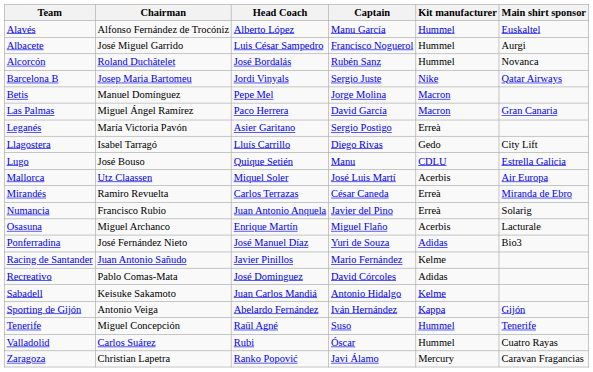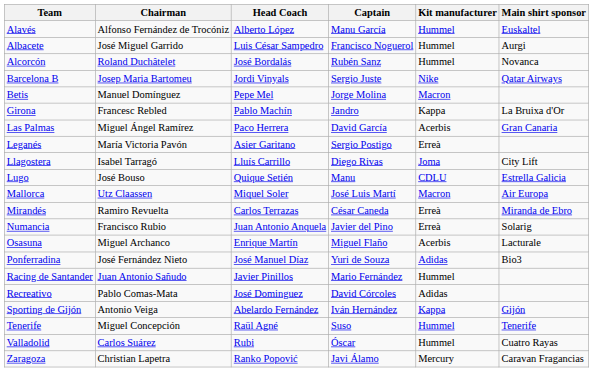 <table class="wikitable sortable" style="text-align: left;">
 <tr>
 <th>Team</th>
 <th>Chairman</th>
 <th>Head Coach</th>
 <th>Captain</th>
 <th>Kit manufacturer</th>
 <th>Main shirt sponsor</th>
 </tr>
 <tr>
 <td><a href='#'>Alavés</a></td>
 <td> Alfonso Fernández de Trocóniz</td>
 <td> <a href='#'>Alberto López</a></td>
 <td> <a href='#'>Manu García</a></td>
 <td><a href='#'>Hummel</a></td>
 <td><a href='#'>Euskaltel</a></td>
 </tr>
 <tr>
 <td><a href='#'>Albacete</a></td>
 <td> José Miguel Garrido</td>
 <td> <a href='#'>Luis César Sampedro</a></td>
 <td> <a href='#'>Francisco Noguerol</a></td>
 <td>Hummel</td>
 <td>Aurgi</td>
 </tr>
 <tr>
 <td><a href='#'>Alcorcón</a></td>
 <td> <a href='#'>Roland Duchâtelet</a></td>
 <td> <a href='#'>José Bordalás</a></td>
 <td> <a href='#'>Rubén Sanz</a></td>
 <td>Hummel</td>
 <td>Novanca</td>
 </tr>
 <tr>
 <td><a href='#'>Barcelona B</a></td>
 <td> <a href='#'>Josep Maria Bartomeu</a></td>
 <td> <a href='#'>Jordi Vinyals</a></td>
 <td> <a href='#'>Sergio Juste</a></td>
 <td><a href='#'>Nike</a></td>
 <td><a href='#'>Qatar Airways</a></td>
 </tr>
 <tr>
 <td><a href='#'>Betis</a></td>
 <td> Manuel Domínguez</td>
 <td> <a href='#'>Pepe Mel</a></td>
 <td> <a href='#'>Jorge Molina</a></td>
 <td><a href='#'>Macron</a></td>
 <td></td>
 </tr>
 <tr>
+<td><a href='#'>Girona</a></td>
+<td> Francesc Rebled</td>
+<td> <a href='#'>Pablo Machín</a></td>
+<td> <a href='#'>Jandro</a></td>
+<td>Kappa</td>
+<td>La Bruixa d'Or</td>
+</tr>
+<tr>
 <td><a href='#'>Las Palmas</a></td>
 <td> Miguel Ángel Ramírez</td>
 <td> <a href='#'>Paco Herrera</a></td>
 <td> <a href='#'>David García</a></td>
-<td><a href='#'>Macron</a></td>
+<td>Acerbis</td>
 <td><a href='#'>Gran Canaria</a></td>
 </tr>
 <tr>
 <td><a href='#'>Leganés</a></td>
 <td> María Victoria Pavón</td>
 <td> <a href='#'>Asier Garitano</a></td>
 <td> <a href='#'>Sergio Postigo</a></td>
 <td>Erreà</td>
 <td></td>
 </tr>
 <tr>
 <td><a href='#'>Llagostera</a></td>
 <td> Isabel Tarragó</td>
 <td> <a href='#'>Lluís Carrillo</a></td>
 <td> <a href='#'>Diego Rivas</a></td>
-<td>Gedo</td>
+<td><a href='#'>Joma</a></td>
 <td>City Lift</td>
 </tr>
 <tr>
 <td><a href='#'>Lugo</a></td>
 <td> José Bouso</td>
 <td> <a href='#'>Quique Setién</a></td>
 <td> <a href='#'>Manu</a></td>
 <td><a href='#'>CDLU</a></td>
 <td><a href='#'>Estrella Galicia</a></td>
 </tr>
 <tr>
 <td><a href='#'>Mallorca</a></td>
 <td> <a href='#'>Utz Claassen</a></td>
 <td> <a href='#'>Miquel Soler</a></td>
 <td> <a href='#'>José Luis Martí</a></td>
-<td>Acerbis</td>
+<td><a href='#'>Macron</a></td>
 <td><a href='#'>Air Europa</a></td>
 </tr>
 <tr>
 <td><a href='#'>Mirandés</a></td>
 <td> Ramiro Revuelta</td>
 <td> <a href='#'>Carlos Terrazas</a></td>
 <td> <a href='#'>César Caneda</a></td>
 <td>Erreà</td>
 <td><a href='#'>Miranda de Ebro</a></td>
 </tr>
 <tr>
 <td><a href='#'>Numancia</a></td>
 <td> Francisco Rubio</td>
 <td> <a href='#'>Juan Antonio Anquela</a></td>
 <td> <a href='#'>Javier del Pino</a></td>
 <td>Erreà</td>
 <td>Solarig</td>
 </tr>
 <tr>
 <td><a href='#'>Osasuna</a></td>
 <td> Miguel Archanco</td>
 <td> <a href='#'>Enrique Martín</a></td>
 <td> <a href='#'>Miguel Flaño</a></td>
 <td>Acerbis</td>
 <td>Lacturale</td>
 </tr>
 <tr>
 <td><a href='#'>Ponferradina</a></td>
 <td> José Fernández Nieto</td>
 <td> <a href='#'>José Manuel Díaz</a></td>
 <td> <a href='#'>Yuri de Souza</a></td>
 <td><a href='#'>Adidas</a></td>
 <td>Bio3</td>
 </tr>
 <tr>
 <td><a href='#'>Racing de Santander</a></td>
 <td> <a href='#'>Juan Antonio Sañudo</a></td>
 <td> <a href='#'>Javier Pinillos</a></td>
 <td> <a href='#'>Mario Fernández</a></td>
-<td>Kelme</td>
+<td>Hummel</td>
 <td></td>
 </tr>
 <tr>
 <td><a href='#'>Recreativo</a></td>
 <td> Pablo Comas-Mata</td>
 <td> <a href='#'>José Dominguez</a></td>
 <td> <a href='#'>David Córcoles</a></td>
 <td>Adidas</td>
-<td></td>
-</tr>
-<tr>
-<td><a href='#'>Sabadell</a></td>
-<td> Keisuke Sakamoto</td>
-<td> <a href='#'>Juan Carlos Mandiá</a></td>
-<td> <a href='#'>Antonio Hidalgo</a></td>
-<td><a href='#'>Kelme</a></td>
 <td></td>
 </tr>
 <tr>
 <td><a href='#'>Sporting de Gijón</a></td>
 <td> Antonio Veiga</td>
 <td> <a href='#'>Abelardo Fernández</a></td>
 <td> <a href='#'>Iván Hernández</a></td>
 <td><a href='#'>Kappa</a></td>
 <td><a href='#'>Gijón</a></td>
 </tr>
 <tr>
 <td><a href='#'>Tenerife</a></td>
 <td> Miguel Concepción</td>
 <td> <a href='#'>Raül Agné</a></td>
 <td> <a href='#'>Suso</a></td>
 <td><a href='#'>Hummel</a></td>
 <td><a href='#'>Tenerife</a></td>
 </tr>
 <tr>
 <td><a href='#'>Valladolid</a></td>
 <td> <a href='#'>Carlos Suárez</a></td>
 <td> <a href='#'>Rubi</a></td>
 <td> <a href='#'>Óscar</a></td>
 <td>Hummel</td>
 <td>Cuatro Rayas</td>
 </tr>
 <tr>
 <td><a href='#'>Zaragoza</a></td>
 <td> Christian Lapetra</td>
 <td> <a href='#'>Ranko Popović</a></td>
 <td> <a href='#'>Javi Álamo</a></td>
 <td>Mercury</td>
 <td>Caravan Fragancias</td>
 </tr>
 </table>
